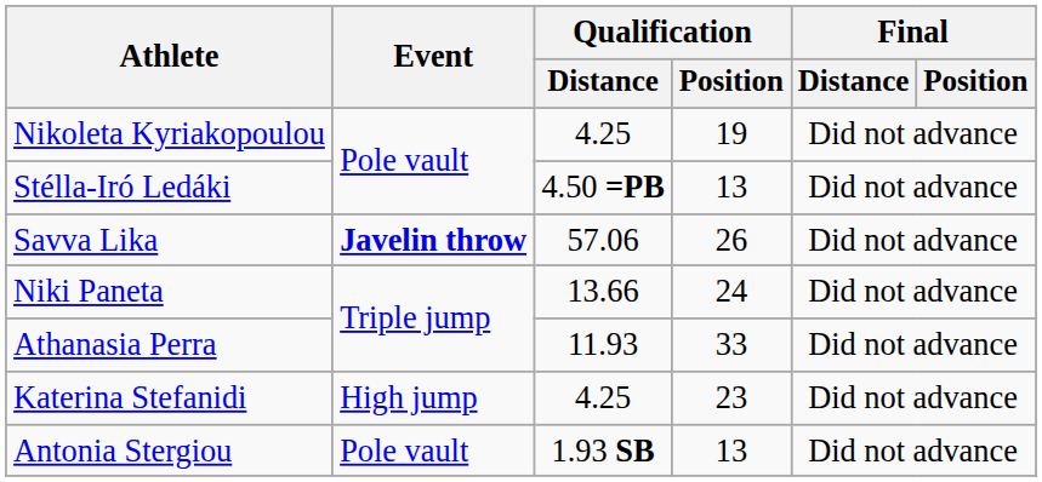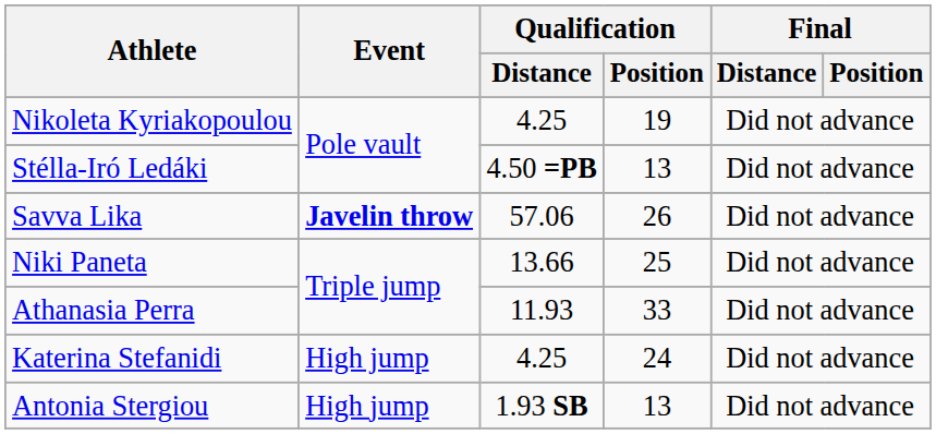 <table class=wikitable style="font-size:90%">
 <tr>
 <th rowspan=2>Athlete</th>
 <th rowspan=2>Event</th>
 <th colspan="2">Qualification</th>
 <th colspan="2">Final</th>
 </tr>
 <tr style="font-size:95%">
 <th>Distance</th>
 <th>Position</th>
 <th>Distance</th>
 <th>Position</th>
 </tr>
 <tr align=center>
 <td align=left><a href='#'>Nikoleta Kyriakopoulou</a></td>
 <td align=left rowspan=2><a href='#'>Pole vault</a></td>
 <td>4.25</td>
 <td>19</td>
 <td colspan=2>Did not advance</td>
 </tr>
 <tr align=center>
 <td align=left><a href='#'>Stélla-Iró Ledáki</a></td>
 <td>4.50 <strong>=PB</strong></td>
 <td>13</td>
 <td colspan=2>Did not advance</td>
 </tr>
 <tr align=center>
 <td align=left><a href='#'>Savva Lika</a></td>
 <td align=left><strong><a href='#'>Javelin throw</a></strong></td>
 <td>57.06</td>
 <td>26</td>
 <td colspan=2>Did not advance</td>
 </tr>
 <tr align=center>
 <td align=left><a href='#'>Niki Paneta</a></td>
 <td align=left rowspan=2><a href='#'>Triple jump</a></td>
 <td>13.66</td>
-<td>24</td>
+<td>25</td>
 <td colspan=2>Did not advance</td>
 </tr>
 <tr align=center>
 <td align=left><a href='#'>Athanasia Perra</a></td>
 <td>11.93</td>
 <td>33</td>
 <td colspan=2>Did not advance</td>
 </tr>
 <tr align=center>
 <td align=left><a href='#'>Katerina Stefanidi</a></td>
 <td align=left><a href='#'>High jump</a></td>
 <td>4.25</td>
-<td>23</td>
+<td>24</td>
 <td colspan=2>Did not advance</td>
 </tr>
 <tr align=center>
 <td align=left><a href='#'>Antonia Stergiou</a></td>
-<td align=left><a href='#'>Pole vault</a></td>
+<td align=left><a href='#'>High jump</a></td>
 <td>1.93 <strong>SB</strong></td>
 <td>13</td>
 <td colspan=2>Did not advance</td>
 </tr>
 </table>
